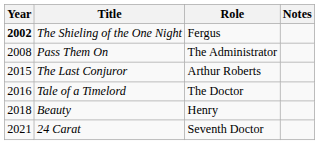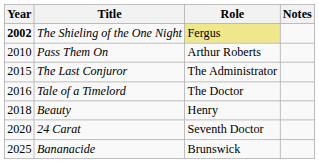 <table class="wikitable sortable">
 <tr>
 <th>Year</th>
 <th>Title</th>
 <th>Role</th>
 <th>Notes</th>
 </tr>
 <tr>
 <td><strong>2002</strong></td>
 <td><em>The Shieling of the One Night</em></td>
-<td>Fergus</td>
+<td style="background: khaki;">Fergus</td>
 <td></td>
 </tr>
 <tr>
-<td>2008</td>
+<td>2010</td>
 <td><em>Pass Them On</em></td>
-<td>The Administrator</td>
+<td>Arthur Roberts</td>
 <td></td>
 </tr>
 <tr>
 <td>2015</td>
 <td><em>The Last Conjuror </em></td>
-<td>Arthur Roberts</td>
+<td>The Administrator</td>
 <td></td>
 </tr>
 <tr>
 <td>2016</td>
 <td><em>Tale of a Timelord</em></td>
 <td>The Doctor</td>
 <td></td>
 </tr>
 <tr>
 <td>2018</td>
 <td><em>Beauty</em></td>
 <td>Henry</td>
 <td></td>
 </tr>
 <tr>
-<td>2021</td>
+<td>2020</td>
 <td><em>24 Carat</em></td>
 <td>Seventh Doctor</td>
 <td></td>
 </tr>
+<tr>
+<td>2025</td>
+<td><em>Bananacide</em></td>
+<td>Brunswick</td>
+<td></td>
+</tr>
 </table>
